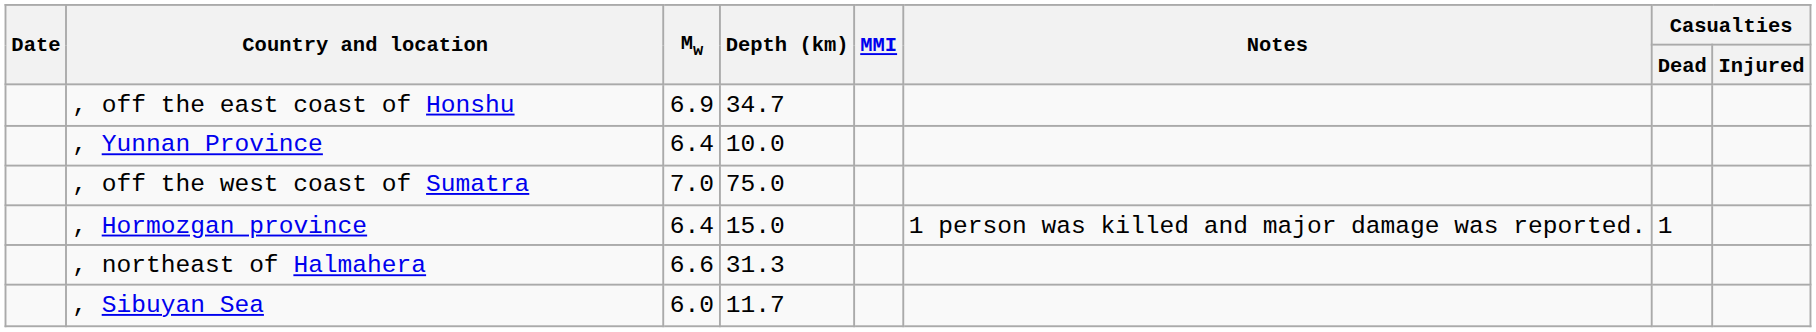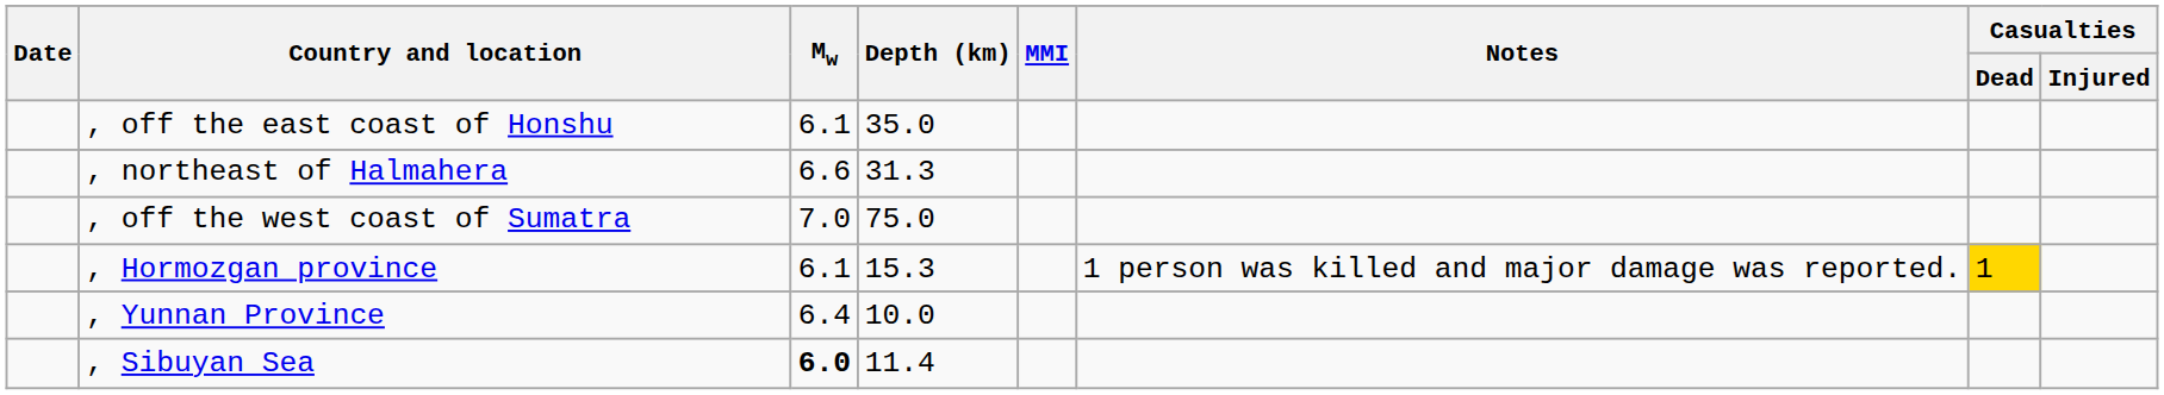 <table class="wikitable sortable sort-under" style="border:1px black; margin-left:1em;">
 <tr>
 <th rowspan="2"><small>Date</small></th>
 <th rowspan="2" style="width: 310px"><small>Country and location</small></th>
 <th rowspan="2"><small>M<sub>w</sub></small></th>
 <th rowspan="2"><small>Depth (km)</small></th>
 <th rowspan="2"><small><a href='#'>MMI</a></small></th>
 <th rowspan="2" class="unsortable"><small>Notes</small></th>
 <th colspan="2"><small>Casualties</small></th>
 </tr>
 <tr>
 <th><small>Dead</small></th>
 <th><small>Injured</small></th>
 </tr>
 <tr>
 <td></td>
 <td>, off the east coast of <a href='#'>Honshu</a></td>
-<td>6.9</td>
-<td>34.7</td>
+<td>6.1</td>
+<td>35.0</td>
 <td></td>
 <td></td>
 <td></td>
 <td></td>
 </tr>
 <tr>
 <td></td>
-<td>, <a href='#'>Yunnan Province</a></td>
-<td>6.4</td>
-<td>10.0</td>
+<td>, northeast of <a href='#'>Halmahera</a></td>
+<td>6.6</td>
+<td>31.3</td>
 <td></td>
 <td></td>
 <td></td>
 <td></td>
 </tr>
 <tr>
 <td></td>
 <td>, off the west coast of <a href='#'>Sumatra</a></td>
 <td>7.0</td>
 <td>75.0</td>
 <td></td>
 <td></td>
 <td></td>
 <td></td>
 </tr>
 <tr>
 <td></td>
 <td>, <a href='#'>Hormozgan province</a></td>
-<td>6.4</td>
-<td>15.0</td>
+<td>6.1</td>
+<td>15.3</td>
 <td></td>
 <td>1 person was killed and major damage was reported.</td>
-<td>1</td>
+<td style="background: gold;">1</td>
 <td></td>
 </tr>
 <tr>
 <td></td>
-<td>, northeast of <a href='#'>Halmahera</a></td>
-<td>6.6</td>
-<td>31.3</td>
+<td>, <a href='#'>Yunnan Province</a></td>
+<td>6.4</td>
+<td>10.0</td>
 <td></td>
 <td></td>
 <td></td>
 <td></td>
 </tr>
 <tr>
 <td></td>
 <td>, <a href='#'>Sibuyan Sea</a></td>
-<td>6.0</td>
-<td>11.7</td>
+<td><strong>6.0</strong></td>
+<td>11.4</td>
 <td></td>
 <td></td>
 <td></td>
 <td></td>
 </tr>
 </table>
